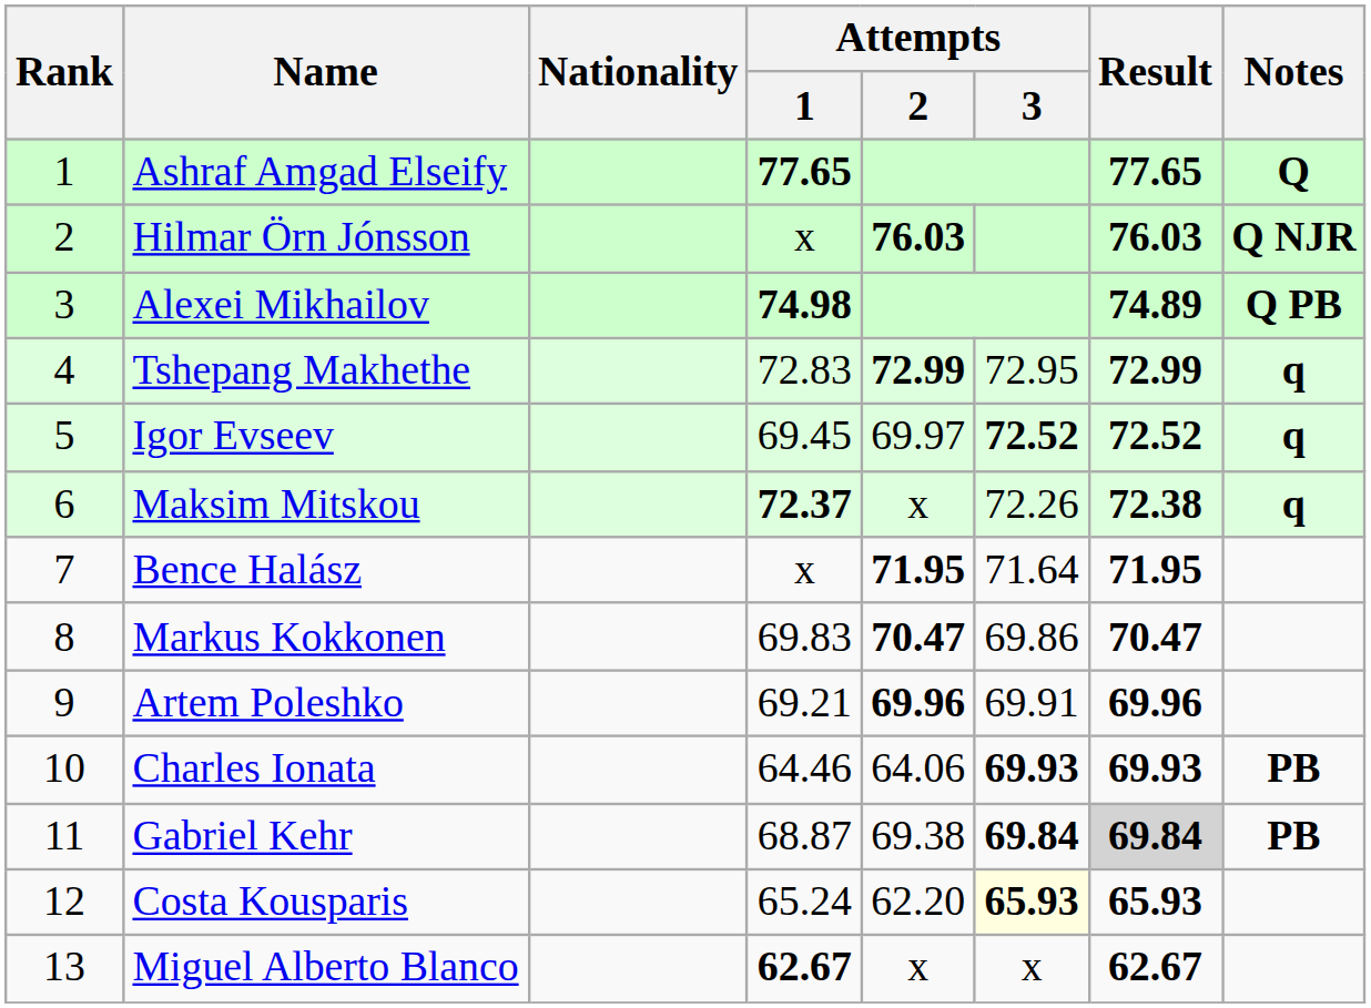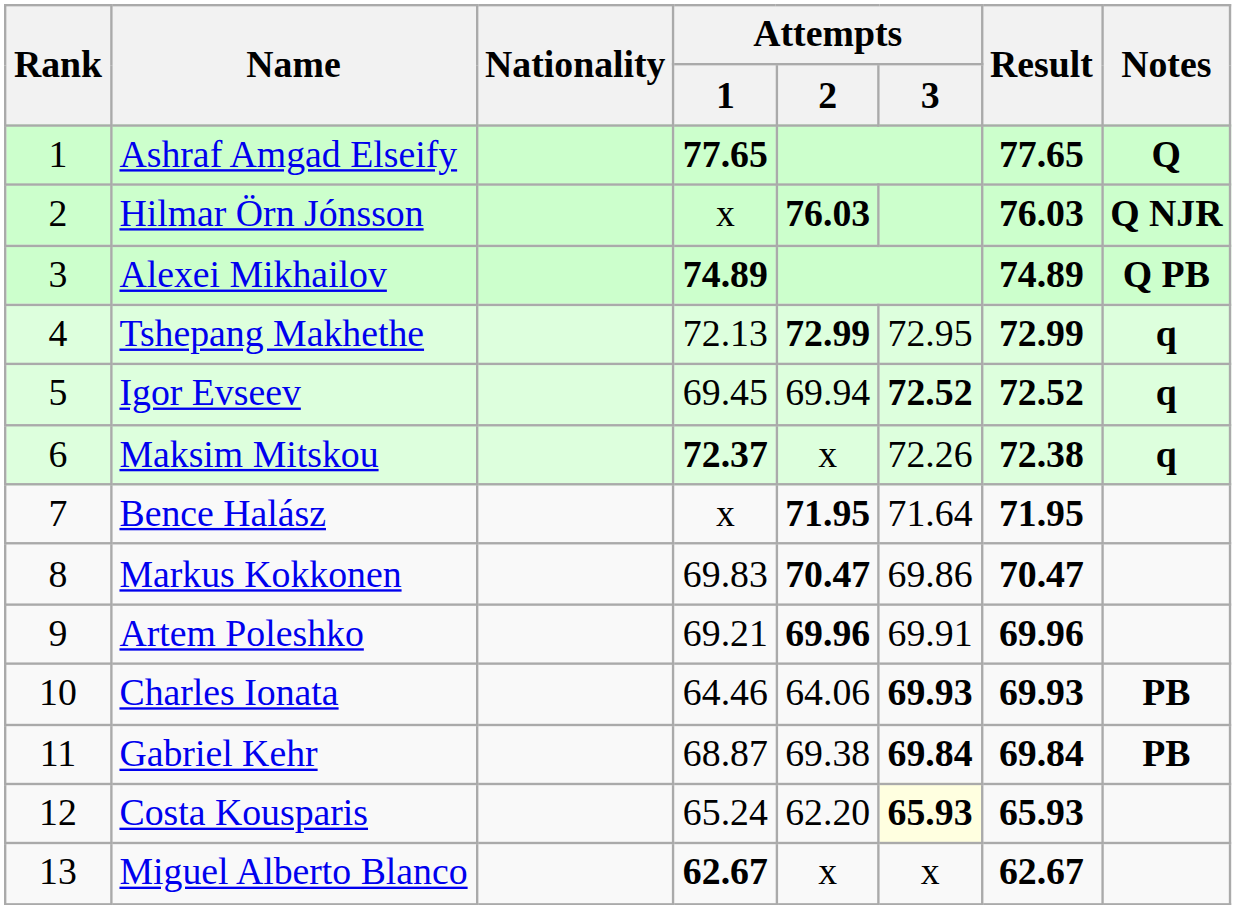 <table class="wikitable sortable" style="text-align:center">
 <tr>
 <th rowspan=2>Rank</th>
 <th rowspan=2>Name</th>
 <th rowspan=2>Nationality</th>
 <th colspan=3>Attempts</th>
 <th rowspan=2>Result</th>
 <th rowspan=2>Notes</th>
 </tr>
 <tr>
 <th>1</th>
 <th>2</th>
 <th>3</th>
 </tr>
 <tr bgcolor=ccffcc>
 <td>1</td>
 <td align=left><a href='#'>Ashraf Amgad Elseify</a></td>
 <td align=left></td>
 <td><strong>77.65</strong></td>
 <td colspan=2></td>
 <td><strong>77.65</strong></td>
 <td><strong>Q</strong></td>
 </tr>
 <tr bgcolor=ccffcc>
 <td>2</td>
 <td align=left><a href='#'>Hilmar Örn Jónsson</a></td>
 <td align=left></td>
 <td>x</td>
 <td><strong>76.03</strong></td>
 <td></td>
 <td><strong>76.03</strong></td>
 <td><strong>Q NJR</strong></td>
 </tr>
 <tr bgcolor=ccffcc>
 <td>3</td>
 <td align=left><a href='#'>Alexei Mikhailov</a></td>
 <td align=left></td>
-<td><strong>74.98</strong></td>
+<td><strong>74.89</strong></td>
 <td colspan=2></td>
 <td><strong>74.89</strong></td>
 <td><strong>Q PB</strong></td>
 </tr>
 <tr bgcolor=ddffdd>
 <td>4</td>
 <td align=left><a href='#'>Tshepang Makhethe</a></td>
 <td align=left></td>
-<td>72.83</td>
+<td>72.13</td>
 <td><strong>72.99</strong></td>
 <td>72.95</td>
 <td><strong>72.99</strong></td>
 <td><strong>q</strong></td>
 </tr>
 <tr bgcolor=ddffdd>
 <td>5</td>
 <td align=left><a href='#'>Igor Evseev</a></td>
 <td align=left></td>
 <td>69.45</td>
-<td>69.97</td>
+<td>69.94</td>
 <td><strong>72.52</strong></td>
 <td><strong>72.52</strong></td>
 <td><strong>q</strong></td>
 </tr>
 <tr bgcolor=ddffdd>
 <td>6</td>
 <td align=left><a href='#'>Maksim Mitskou</a></td>
 <td align=left></td>
 <td><strong>72.37</strong></td>
 <td>x</td>
 <td>72.26</td>
 <td><strong>72.38</strong></td>
 <td><strong>q</strong></td>
 </tr>
 <tr>
 <td>7</td>
 <td align=left><a href='#'>Bence Halász</a></td>
 <td align=left></td>
 <td>x</td>
 <td><strong>71.95</strong></td>
 <td>71.64</td>
 <td><strong>71.95</strong></td>
 <td></td>
 </tr>
 <tr>
 <td>8</td>
 <td align=left><a href='#'>Markus Kokkonen</a></td>
 <td align=left></td>
 <td>69.83</td>
 <td><strong>70.47</strong></td>
 <td>69.86</td>
 <td><strong>70.47</strong></td>
 <td></td>
 </tr>
 <tr>
 <td>9</td>
 <td align=left><a href='#'>Artem Poleshko</a></td>
 <td align=left></td>
 <td>69.21</td>
 <td><strong>69.96</strong></td>
 <td>69.91</td>
 <td><strong>69.96</strong></td>
 <td></td>
 </tr>
 <tr>
 <td>10</td>
 <td align=left><a href='#'>Charles Ionata</a></td>
 <td align=left></td>
 <td>64.46</td>
 <td>64.06</td>
 <td><strong>69.93</strong></td>
 <td><strong>69.93</strong></td>
 <td><strong>PB</strong></td>
 </tr>
 <tr>
 <td>11</td>
 <td align=left><a href='#'>Gabriel Kehr</a></td>
 <td align=left></td>
 <td>68.87</td>
 <td>69.38</td>
 <td><strong>69.84</strong></td>
-<td style="background: lightgrey;"><strong>69.84</strong></td>
+<td><strong>69.84</strong></td>
 <td><strong>PB</strong></td>
 </tr>
 <tr>
 <td>12</td>
 <td align=left><a href='#'>Costa Kousparis</a></td>
 <td align=left></td>
 <td>65.24</td>
 <td>62.20</td>
 <td style="background: lightyellow;"><strong>65.93</strong></td>
 <td><strong>65.93</strong></td>
 <td></td>
 </tr>
 <tr>
 <td>13</td>
 <td align=left><a href='#'>Miguel Alberto Blanco</a></td>
 <td align=left></td>
 <td><strong>62.67</strong></td>
 <td>x</td>
 <td>x</td>
 <td><strong>62.67</strong></td>
 <td></td>
 </tr>
 </table>
